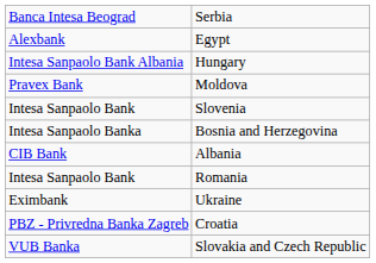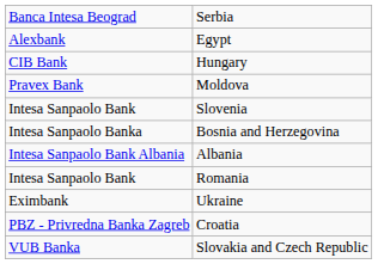 <table class="wikitable">
 <tr>
 <td><a href='#'>Banca Intesa Beograd</a></td>
 <td>Serbia</td>
 </tr>
 <tr>
 <td><a href='#'>Alexbank</a></td>
 <td>Egypt</td>
 </tr>
 <tr>
-<td><a href='#'>Intesa Sanpaolo Bank Albania</a></td>
+<td><a href='#'>CIB Bank</a></td>
 <td>Hungary</td>
 </tr>
 <tr>
 <td><a href='#'>Pravex Bank</a></td>
 <td>Moldova</td>
 </tr>
 <tr>
 <td>Intesa Sanpaolo Bank</td>
 <td>Slovenia</td>
 </tr>
 <tr>
 <td>Intesa Sanpaolo Banka</td>
 <td>Bosnia and Herzegovina</td>
 </tr>
 <tr>
-<td><a href='#'>CIB Bank</a></td>
+<td><a href='#'>Intesa Sanpaolo Bank Albania</a></td>
 <td>Albania</td>
 </tr>
 <tr>
 <td>Intesa Sanpaolo Bank</td>
 <td>Romania</td>
 </tr>
 <tr>
 <td>Eximbank</td>
 <td>Ukraine</td>
 </tr>
 <tr>
 <td><a href='#'>PBZ - Privredna Banka Zagreb</a></td>
 <td>Croatia</td>
 </tr>
 <tr>
 <td><a href='#'>VUB Banka</a></td>
 <td>Slovakia and Czech Republic</td>
 </tr>
 </table>
